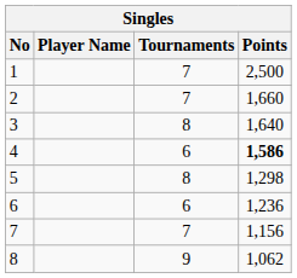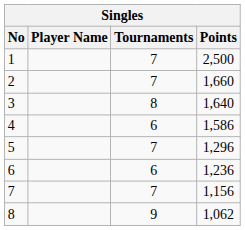 <table class="wikitable">
 <tr>
 <th colspan=4>Singles</th>
 </tr>
 <tr>
 <th>No</th>
 <th>Player Name</th>
 <th>Tournaments</th>
 <th>Points</th>
 </tr>
 <tr>
 <td>1</td>
 <td></td>
 <td align="center">7</td>
 <td align="center">2,500</td>
 </tr>
 <tr>
 <td>2</td>
 <td></td>
 <td align="center">7</td>
 <td align="center">1,660</td>
 </tr>
 <tr>
 <td>3</td>
 <td></td>
 <td align="center">8</td>
 <td align="center">1,640</td>
 </tr>
 <tr>
 <td>4</td>
 <td></td>
 <td align="center">6</td>
-<td align="center"><strong>1,586</strong></td>
+<td align="center">1,586</td>
 </tr>
 <tr>
 <td>5</td>
 <td></td>
-<td align="center">8</td>
-<td align="center">1,298</td>
+<td align="center">7</td>
+<td align="center">1,296</td>
 </tr>
 <tr>
 <td>6</td>
 <td></td>
 <td align="center">6</td>
 <td align="center">1,236</td>
 </tr>
 <tr>
 <td>7</td>
 <td></td>
 <td align="center">7</td>
 <td align="center">1,156</td>
 </tr>
 <tr>
 <td>8</td>
 <td></td>
 <td align="center">9</td>
 <td align="center">1,062</td>
 </tr>
 </table>
